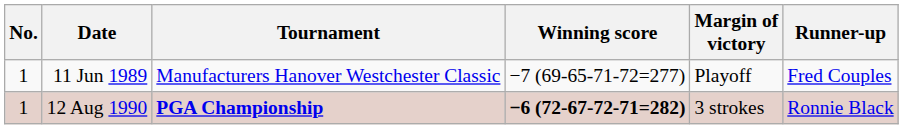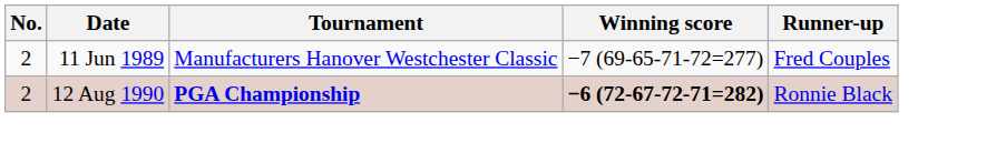 <table class="wikitable" style="font-size:95%;">
 <tr>
 <th>No.</th>
 <th>Date</th>
 <th>Tournament</th>
 <th>Winning score</th>
-<th>Margin of<br>victory</th>
 <th>Runner-up</th>
 </tr>
 <tr>
-<td align=center>1</td>
+<td align=center>2</td>
 <td align=right>11 Jun <a href='#'>1989</a></td>
 <td><a href='#'>Manufacturers Hanover Westchester Classic</a></td>
 <td>−7 (69-65-71-72=277)</td>
-<td>Playoff</td>
 <td> <a href='#'>Fred Couples</a></td>
 </tr>
 <tr style="background:#e5d1cb;">
-<td align=center>1</td>
+<td align=center>2</td>
 <td align=right>12 Aug <a href='#'>1990</a></td>
 <td><strong><a href='#'>PGA Championship</a></strong></td>
 <td><strong>−6 (72-67-72-71=282)</strong></td>
-<td>3 strokes</td>
 <td> <a href='#'>Ronnie Black</a></td>
 </tr>
 </table>
